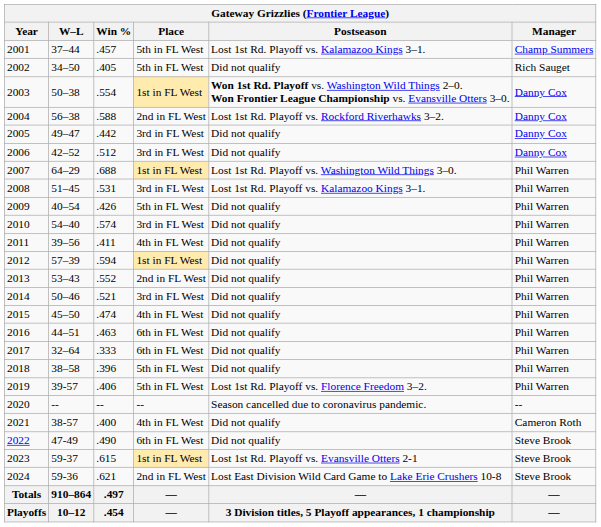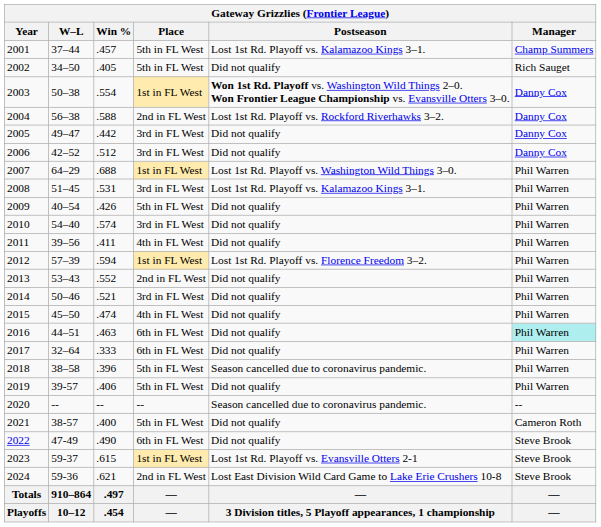 <table class="wikitable">
 <tr>
 <th colspan="6" align="center">Gateway Grizzlies (<a href='#'>Frontier League</a>)</th>
 </tr>
 <tr>
 <th>Year</th>
 <th>W–L</th>
 <th>Win %</th>
 <th>Place</th>
 <th>Postseason</th>
 <th>Manager</th>
 </tr>
 <tr>
 <td>2001</td>
 <td>37–44</td>
 <td>.457</td>
 <td>5th in FL West</td>
 <td>Lost 1st Rd. Playoff vs. <a href='#'>Kalamazoo Kings</a> 3–1.</td>
 <td><a href='#'>Champ Summers</a></td>
 </tr>
 <tr>
 <td>2002</td>
 <td>34–50</td>
 <td>.405</td>
 <td>5th in FL West</td>
 <td>Did not qualify</td>
 <td>Rich Sauget</td>
 </tr>
 <tr>
 <td>2003</td>
 <td>50–38</td>
 <td>.554</td>
 <td bgcolor="FFEBAD">1st in FL West</td>
 <td><strong>Won 1st Rd. Playoff</strong> vs. <a href='#'>Washington Wild Things</a> 2–0.<br> <strong>Won Frontier League Championship</strong> vs. <a href='#'>Evansville Otters</a> 3–0.</td>
 <td><a href='#'>Danny Cox</a></td>
 </tr>
 <tr>
 <td>2004</td>
 <td>56–38</td>
 <td>.588</td>
 <td>2nd in FL West</td>
 <td>Lost 1st Rd. Playoff vs. <a href='#'>Rockford Riverhawks</a> 3–2.</td>
 <td><a href='#'>Danny Cox</a></td>
 </tr>
 <tr>
 <td>2005</td>
 <td>49–47</td>
 <td>.442</td>
 <td>3rd in FL West</td>
 <td>Did not qualify</td>
 <td><a href='#'>Danny Cox</a></td>
 </tr>
 <tr>
 <td>2006</td>
 <td>42–52</td>
 <td>.512</td>
 <td>3rd in FL West</td>
 <td>Did not qualify</td>
 <td><a href='#'>Danny Cox</a></td>
 </tr>
 <tr>
 <td>2007</td>
 <td>64–29</td>
 <td>.688</td>
 <td bgcolor="FFEBAD">1st in FL West</td>
 <td>Lost 1st Rd. Playoff vs. <a href='#'>Washington Wild Things</a> 3–0.</td>
 <td>Phil Warren</td>
 </tr>
 <tr>
 <td>2008</td>
 <td>51–45</td>
 <td>.531</td>
 <td>3rd in FL West</td>
 <td>Lost 1st Rd. Playoff vs. <a href='#'>Kalamazoo Kings</a> 3–1.</td>
 <td>Phil Warren</td>
 </tr>
 <tr>
 <td>2009</td>
 <td>40–54</td>
 <td>.426</td>
 <td>5th in FL West</td>
 <td>Did not qualify</td>
 <td>Phil Warren</td>
 </tr>
 <tr>
 <td>2010</td>
 <td>54–40</td>
 <td>.574</td>
 <td>3rd in FL West</td>
 <td>Did not qualify</td>
 <td>Phil Warren</td>
 </tr>
 <tr>
 <td>2011</td>
 <td>39–56</td>
 <td>.411</td>
 <td>4th in FL West</td>
 <td>Did not qualify</td>
 <td>Phil Warren</td>
 </tr>
 <tr>
 <td>2012</td>
 <td>57–39</td>
 <td>.594</td>
 <td bgcolor="FFEBAD">1st in FL West</td>
-<td>Did not qualify</td>
+<td>Lost 1st Rd. Playoff vs. <a href='#'>Florence Freedom</a> 3–2.</td>
 <td>Phil Warren</td>
 </tr>
 <tr>
 <td>2013</td>
 <td>53–43</td>
 <td>.552</td>
 <td>2nd in FL West</td>
 <td>Did not qualify</td>
 <td>Phil Warren</td>
 </tr>
 <tr>
 <td>2014</td>
 <td>50–46</td>
 <td>.521</td>
 <td>3rd in FL West</td>
 <td>Did not qualify</td>
 <td>Phil Warren</td>
 </tr>
 <tr>
 <td>2015</td>
 <td>45–50</td>
 <td>.474</td>
 <td>4th in FL West</td>
 <td>Did not qualify</td>
 <td>Phil Warren</td>
 </tr>
 <tr>
 <td>2016</td>
 <td>44–51</td>
 <td>.463</td>
 <td>6th in FL West</td>
 <td>Did not qualify</td>
-<td>Phil Warren</td>
+<td style="background: paleturquoise;">Phil Warren</td>
 </tr>
 <tr>
 <td>2017</td>
 <td>32–64</td>
 <td>.333</td>
 <td>6th in FL West</td>
 <td>Did not qualify</td>
 <td>Phil Warren</td>
 </tr>
 <tr>
 <td>2018</td>
 <td>38–58</td>
 <td>.396</td>
 <td>5th in FL West</td>
-<td>Did not qualify</td>
+<td>Season cancelled due to coronavirus pandemic.</td>
 <td>Phil Warren</td>
 </tr>
 <tr>
 <td>2019</td>
 <td>39-57</td>
 <td>.406</td>
 <td>5th in FL West</td>
-<td>Lost 1st Rd. Playoff vs. <a href='#'>Florence Freedom</a> 3–2.</td>
+<td>Did not qualify</td>
 <td>Phil Warren</td>
 </tr>
 <tr>
 <td>2020</td>
 <td>--</td>
 <td>--</td>
 <td>--</td>
 <td>Season cancelled due to coronavirus pandemic.</td>
 <td>--</td>
 </tr>
 <tr>
 <td>2021</td>
 <td>38-57</td>
 <td>.400</td>
-<td>4th in FL West</td>
+<td>5th in FL West</td>
 <td>Did not qualify</td>
 <td>Cameron Roth</td>
 </tr>
 <tr>
 <td><a href='#'>2022</a></td>
 <td>47-49</td>
 <td>.490</td>
 <td>6th in FL West</td>
 <td>Did not qualify</td>
 <td>Steve Brook</td>
 </tr>
 <tr>
 <td>2023</td>
 <td>59-37</td>
 <td>.615</td>
 <td bgcolor="FFEBAD">1st in FL West</td>
 <td>Lost 1st Rd. Playoff vs. <a href='#'>Evansville Otters</a> 2-1</td>
 <td>Steve Brook</td>
 </tr>
 <tr>
 <td>2024</td>
 <td>59-36</td>
 <td>.621</td>
 <td>2nd in FL West</td>
 <td>Lost East Division Wild Card Game to <a href='#'>Lake Erie Crushers</a> 10-8</td>
 <td>Steve Brook</td>
 </tr>
 <tr>
 <th>Totals</th>
 <th>910–864</th>
 <th>.497</th>
 <th>—</th>
 <th>—</th>
 <th>—</th>
 </tr>
 <tr>
 <th>Playoffs</th>
 <th>10–12</th>
 <th>.454</th>
 <th>—</th>
 <th>3 Division titles, 5 Playoff appearances, 1 championship</th>
 <th>—</th>
 </tr>
 </table>
